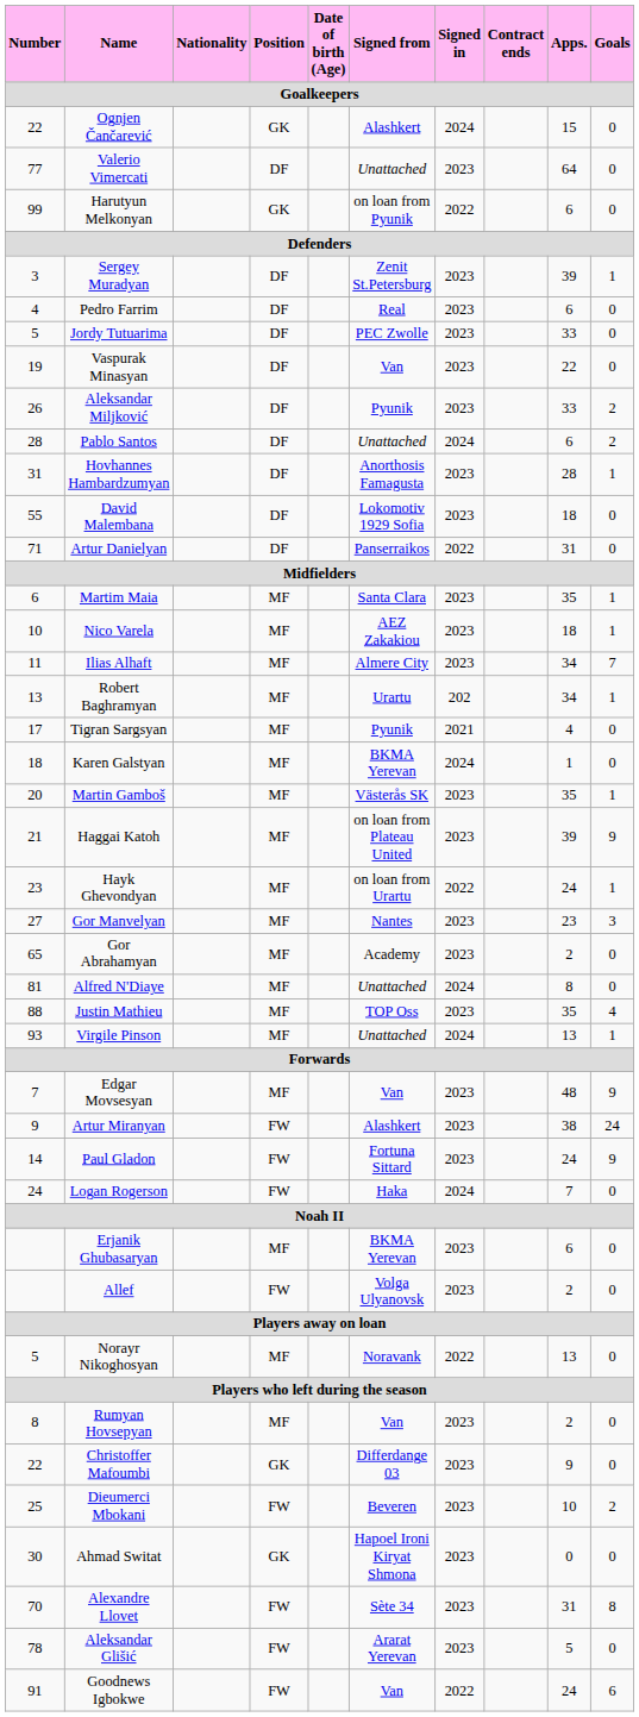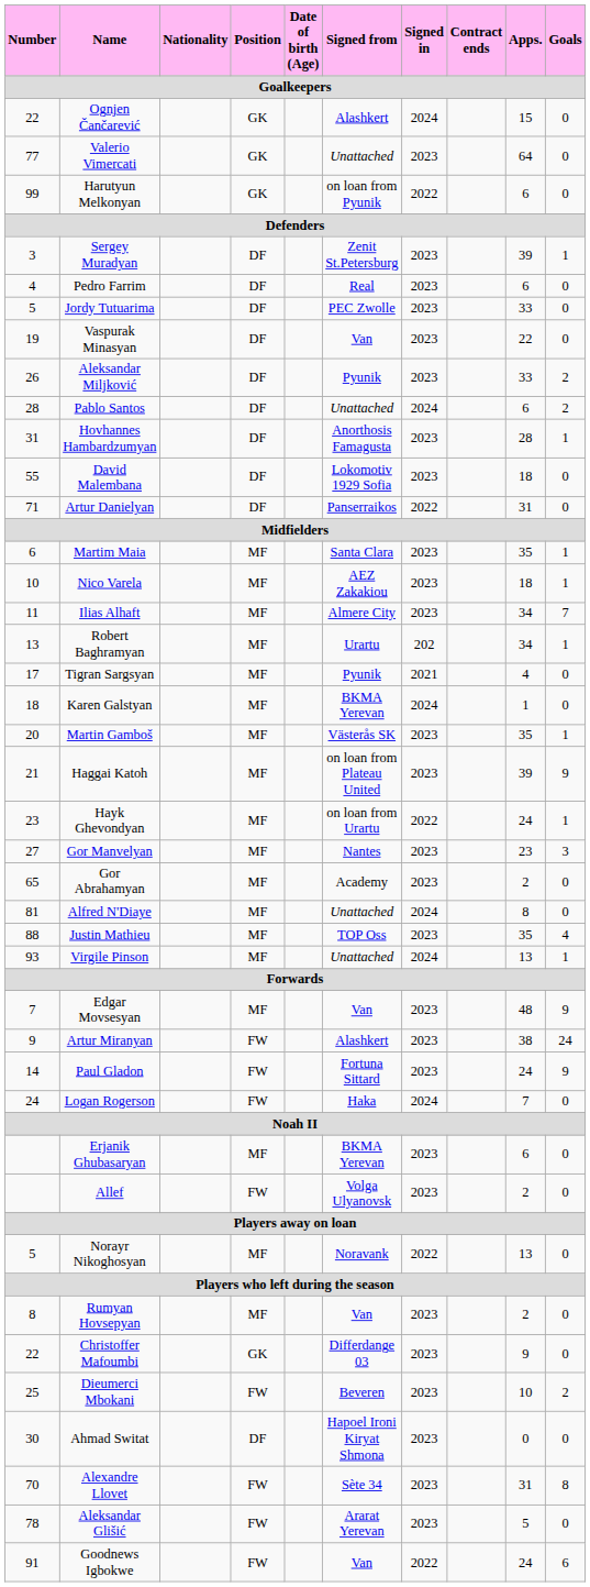 <table class="wikitable"  style="text-align:center; font-size:90%; width:95%;">
 <tr>
 <th style="background:#FFB9F3; color:#000000; text-align:center;">Number</th>
 <th style="background:#FFB9F3; color:#000000; text-align:center;">Name</th>
 <th style="background:#FFB9F3; color:#000000; text-align:center;">Nationality</th>
 <th style="background:#FFB9F3; color:#000000; text-align:center;">Position</th>
 <th style="background:#FFB9F3; color:#000000; text-align:center;">Date of birth (Age)</th>
 <th style="background:#FFB9F3; color:#000000; text-align:center;">Signed from</th>
 <th style="background:#FFB9F3; color:#000000; text-align:center;">Signed in</th>
 <th style="background:#FFB9F3; color:#000000; text-align:center;">Contract ends</th>
 <th style="background:#FFB9F3; color:#000000; text-align:center;">Apps.</th>
 <th style="background:#FFB9F3; color:#000000; text-align:center;">Goals</th>
 </tr>
 <tr>
 <th colspan="11"  style="background:#dcdcdc; text-align:center;">Goalkeepers</th>
 </tr>
 <tr>
 <td>22</td>
 <td><a href='#'>Ognjen Čančarević</a></td>
 <td></td>
 <td>GK</td>
 <td></td>
 <td><a href='#'>Alashkert</a></td>
 <td>2024</td>
 <td></td>
 <td>15</td>
 <td>0</td>
 </tr>
 <tr>
 <td>77</td>
 <td><a href='#'>Valerio Vimercati</a></td>
 <td></td>
-<td>DF</td>
+<td>GK</td>
 <td></td>
 <td><em>Unattached</em></td>
 <td>2023</td>
 <td></td>
 <td>64</td>
 <td>0</td>
 </tr>
 <tr>
 <td>99</td>
 <td>Harutyun Melkonyan</td>
 <td></td>
 <td>GK</td>
 <td></td>
 <td>on loan from <a href='#'>Pyunik</a></td>
 <td>2022</td>
 <td></td>
 <td>6</td>
 <td>0</td>
 </tr>
 <tr>
 <th colspan="11"  style="background:#dcdcdc; text-align:center;">Defenders</th>
 </tr>
 <tr>
 <td>3</td>
 <td><a href='#'>Sergey Muradyan</a></td>
 <td></td>
 <td>DF</td>
 <td></td>
 <td><a href='#'>Zenit St.Petersburg</a></td>
 <td>2023</td>
 <td></td>
 <td>39</td>
 <td>1</td>
 </tr>
 <tr>
 <td>4</td>
 <td>Pedro Farrim</td>
 <td></td>
 <td>DF</td>
 <td></td>
 <td><a href='#'>Real</a></td>
 <td>2023</td>
 <td></td>
 <td>6</td>
 <td>0</td>
 </tr>
 <tr>
 <td>5</td>
 <td><a href='#'>Jordy Tutuarima</a></td>
 <td></td>
 <td>DF</td>
 <td></td>
 <td><a href='#'>PEC Zwolle</a></td>
 <td>2023</td>
 <td></td>
 <td>33</td>
 <td>0</td>
 </tr>
 <tr>
 <td>19</td>
 <td>Vaspurak Minasyan</td>
 <td></td>
 <td>DF</td>
 <td></td>
 <td><a href='#'>Van</a></td>
 <td>2023</td>
 <td></td>
 <td>22</td>
 <td>0</td>
 </tr>
 <tr>
 <td>26</td>
 <td><a href='#'>Aleksandar Miljković</a></td>
 <td></td>
 <td>DF</td>
 <td></td>
 <td><a href='#'>Pyunik</a></td>
 <td>2023</td>
 <td></td>
 <td>33</td>
 <td>2</td>
 </tr>
 <tr>
 <td>28</td>
 <td><a href='#'>Pablo Santos</a></td>
 <td></td>
 <td>DF</td>
 <td></td>
 <td><em>Unattached</em></td>
 <td>2024</td>
 <td></td>
 <td>6</td>
 <td>2</td>
 </tr>
 <tr>
 <td>31</td>
 <td><a href='#'>Hovhannes Hambardzumyan</a></td>
 <td></td>
 <td>DF</td>
 <td></td>
 <td><a href='#'>Anorthosis Famagusta</a></td>
 <td>2023</td>
 <td></td>
 <td>28</td>
 <td>1</td>
 </tr>
 <tr>
 <td>55</td>
 <td><a href='#'>David Malembana</a></td>
 <td></td>
 <td>DF</td>
 <td></td>
 <td><a href='#'>Lokomotiv 1929 Sofia</a></td>
 <td>2023</td>
 <td></td>
 <td>18</td>
 <td>0</td>
 </tr>
 <tr>
 <td>71</td>
 <td><a href='#'>Artur Danielyan</a></td>
 <td></td>
 <td>DF</td>
 <td></td>
 <td><a href='#'>Panserraikos</a></td>
 <td>2022</td>
 <td></td>
 <td>31</td>
 <td>0</td>
 </tr>
 <tr>
 <th colspan="11"  style="background:#dcdcdc; text-align:center;">Midfielders</th>
 </tr>
 <tr>
 <td>6</td>
 <td><a href='#'>Martim Maia</a></td>
 <td></td>
 <td>MF</td>
 <td></td>
 <td><a href='#'>Santa Clara</a></td>
 <td>2023</td>
 <td></td>
 <td>35</td>
 <td>1</td>
 </tr>
 <tr>
 <td>10</td>
 <td><a href='#'>Nico Varela</a></td>
 <td></td>
 <td>MF</td>
 <td></td>
 <td><a href='#'>AEZ Zakakiou</a></td>
 <td>2023</td>
 <td></td>
 <td>18</td>
 <td>1</td>
 </tr>
 <tr>
 <td>11</td>
 <td><a href='#'>Ilias Alhaft</a></td>
 <td></td>
 <td>MF</td>
 <td></td>
 <td><a href='#'>Almere City</a></td>
 <td>2023</td>
 <td></td>
 <td>34</td>
 <td>7</td>
 </tr>
 <tr>
 <td>13</td>
 <td>Robert Baghramyan</td>
 <td></td>
 <td>MF</td>
 <td></td>
 <td><a href='#'>Urartu</a></td>
 <td>202</td>
 <td></td>
 <td>34</td>
 <td>1</td>
 </tr>
 <tr>
 <td>17</td>
 <td>Tigran Sargsyan</td>
 <td></td>
 <td>MF</td>
 <td></td>
 <td><a href='#'>Pyunik</a></td>
 <td>2021</td>
 <td></td>
 <td>4</td>
 <td>0</td>
 </tr>
 <tr>
 <td>18</td>
 <td>Karen Galstyan</td>
 <td></td>
 <td>MF</td>
 <td></td>
 <td><a href='#'>BKMA Yerevan</a></td>
 <td>2024</td>
 <td></td>
 <td>1</td>
 <td>0</td>
 </tr>
 <tr>
 <td>20</td>
 <td><a href='#'>Martin Gamboš</a></td>
 <td></td>
 <td>MF</td>
 <td></td>
 <td><a href='#'>Västerås SK</a></td>
 <td>2023</td>
 <td></td>
 <td>35</td>
 <td>1</td>
 </tr>
 <tr>
 <td>21</td>
 <td>Haggai Katoh</td>
 <td></td>
 <td>MF</td>
 <td></td>
 <td>on loan from <a href='#'>Plateau United</a></td>
 <td>2023</td>
 <td></td>
 <td>39</td>
 <td>9</td>
 </tr>
 <tr>
 <td>23</td>
 <td>Hayk Ghevondyan</td>
 <td></td>
 <td>MF</td>
 <td></td>
 <td>on loan from <a href='#'>Urartu</a></td>
 <td>2022</td>
 <td></td>
 <td>24</td>
 <td>1</td>
 </tr>
 <tr>
 <td>27</td>
 <td><a href='#'>Gor Manvelyan</a></td>
 <td></td>
 <td>MF</td>
 <td></td>
 <td><a href='#'>Nantes</a></td>
 <td>2023</td>
 <td></td>
 <td>23</td>
 <td>3</td>
 </tr>
 <tr>
 <td>65</td>
 <td>Gor Abrahamyan</td>
 <td></td>
 <td>MF</td>
 <td></td>
 <td>Academy</td>
 <td>2023</td>
 <td></td>
 <td>2</td>
 <td>0</td>
 </tr>
 <tr>
 <td>81</td>
 <td><a href='#'>Alfred N'Diaye</a></td>
 <td></td>
 <td>MF</td>
 <td></td>
 <td><em>Unattached</em></td>
 <td>2024</td>
 <td></td>
 <td>8</td>
 <td>0</td>
 </tr>
 <tr>
 <td>88</td>
 <td><a href='#'>Justin Mathieu</a></td>
 <td></td>
 <td>MF</td>
 <td></td>
 <td><a href='#'>TOP Oss</a></td>
 <td>2023</td>
 <td></td>
 <td>35</td>
 <td>4</td>
 </tr>
 <tr>
 <td>93</td>
 <td><a href='#'>Virgile Pinson</a></td>
 <td></td>
 <td>MF</td>
 <td></td>
 <td><em>Unattached</em></td>
 <td>2024</td>
 <td></td>
 <td>13</td>
 <td>1</td>
 </tr>
 <tr>
 <th colspan="11"  style="background:#dcdcdc; text-align:center;">Forwards</th>
 </tr>
 <tr>
 <td>7</td>
 <td>Edgar Movsesyan</td>
 <td></td>
 <td>MF</td>
 <td></td>
 <td><a href='#'>Van</a></td>
 <td>2023</td>
 <td></td>
 <td>48</td>
 <td>9</td>
 </tr>
 <tr>
 <td>9</td>
 <td><a href='#'>Artur Miranyan</a></td>
 <td></td>
 <td>FW</td>
 <td></td>
 <td><a href='#'>Alashkert</a></td>
 <td>2023</td>
 <td></td>
 <td>38</td>
 <td>24</td>
 </tr>
 <tr>
 <td>14</td>
 <td><a href='#'>Paul Gladon</a></td>
 <td></td>
 <td>FW</td>
 <td></td>
 <td><a href='#'>Fortuna Sittard</a></td>
 <td>2023</td>
 <td></td>
 <td>24</td>
 <td>9</td>
 </tr>
 <tr>
 <td>24</td>
 <td><a href='#'>Logan Rogerson</a></td>
 <td></td>
 <td>FW</td>
 <td></td>
 <td><a href='#'>Haka</a></td>
 <td>2024</td>
 <td></td>
 <td>7</td>
 <td>0</td>
 </tr>
 <tr>
 <th colspan="11"  style="background:#dcdcdc; text-align:center;">Noah II</th>
 </tr>
 <tr>
 <td></td>
 <td><a href='#'>Erjanik Ghubasaryan</a></td>
 <td></td>
 <td>MF</td>
 <td></td>
 <td><a href='#'>BKMA Yerevan</a></td>
 <td>2023</td>
 <td></td>
 <td>6</td>
 <td>0</td>
 </tr>
 <tr>
 <td></td>
 <td><a href='#'>Allef</a></td>
 <td></td>
 <td>FW</td>
 <td></td>
 <td><a href='#'>Volga Ulyanovsk</a></td>
 <td>2023</td>
 <td></td>
 <td>2</td>
 <td>0</td>
 </tr>
 <tr>
 <th colspan="11"  style="background:#dcdcdc; text-align:center;">Players away on loan</th>
 </tr>
 <tr>
 <td>5</td>
 <td>Norayr Nikoghosyan</td>
 <td></td>
 <td>MF</td>
 <td></td>
 <td><a href='#'>Noravank</a></td>
 <td>2022</td>
 <td></td>
 <td>13</td>
 <td>0</td>
 </tr>
 <tr>
 <th colspan="11"  style="background:#dcdcdc; text-align:center;">Players who left during the season</th>
 </tr>
 <tr>
 <td>8</td>
 <td><a href='#'>Rumyan Hovsepyan</a></td>
 <td></td>
 <td>MF</td>
 <td></td>
 <td><a href='#'>Van</a></td>
 <td>2023</td>
 <td></td>
 <td>2</td>
 <td>0</td>
 </tr>
 <tr>
 <td>22</td>
 <td><a href='#'>Christoffer Mafoumbi</a></td>
 <td></td>
 <td>GK</td>
 <td></td>
 <td><a href='#'>Differdange 03</a></td>
 <td>2023</td>
 <td></td>
 <td>9</td>
 <td>0</td>
 </tr>
 <tr>
 <td>25</td>
 <td><a href='#'>Dieumerci Mbokani</a></td>
 <td></td>
 <td>FW</td>
 <td></td>
 <td><a href='#'>Beveren</a></td>
 <td>2023</td>
 <td></td>
 <td>10</td>
 <td>2</td>
 </tr>
 <tr>
 <td>30</td>
 <td>Ahmad Switat</td>
 <td></td>
-<td>GK</td>
+<td>DF</td>
 <td></td>
 <td><a href='#'>Hapoel Ironi Kiryat Shmona</a></td>
 <td>2023</td>
 <td></td>
 <td>0</td>
 <td>0</td>
 </tr>
 <tr>
 <td>70</td>
 <td><a href='#'>Alexandre Llovet</a></td>
 <td></td>
 <td>FW</td>
 <td></td>
 <td><a href='#'>Sète 34</a></td>
 <td>2023</td>
 <td></td>
 <td>31</td>
 <td>8</td>
 </tr>
 <tr>
 <td>78</td>
 <td><a href='#'>Aleksandar Glišić</a></td>
 <td></td>
 <td>FW</td>
 <td></td>
 <td><a href='#'>Ararat Yerevan</a></td>
 <td>2023</td>
 <td></td>
 <td>5</td>
 <td>0</td>
 </tr>
 <tr>
 <td>91</td>
 <td>Goodnews Igbokwe</td>
 <td></td>
 <td>FW</td>
 <td></td>
 <td><a href='#'>Van</a></td>
 <td>2022</td>
 <td></td>
 <td>24</td>
 <td>6</td>
 </tr>
 </table>
